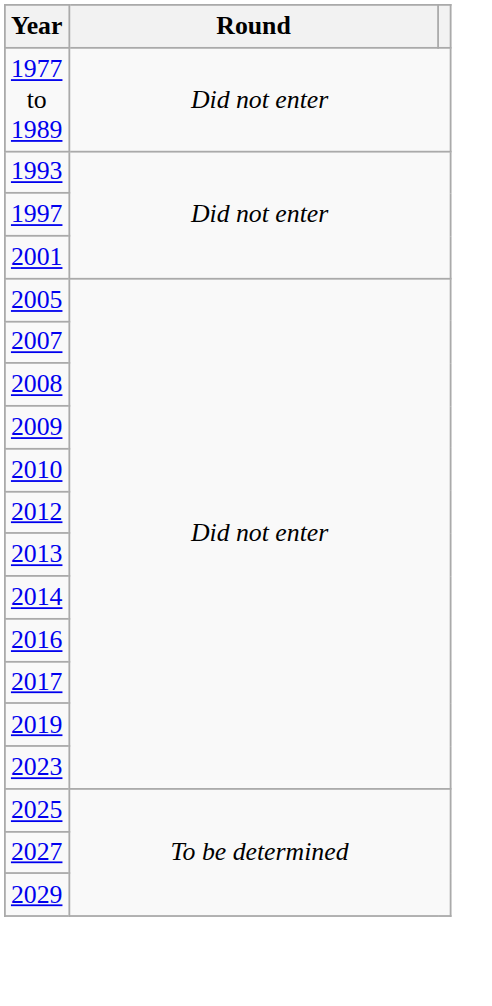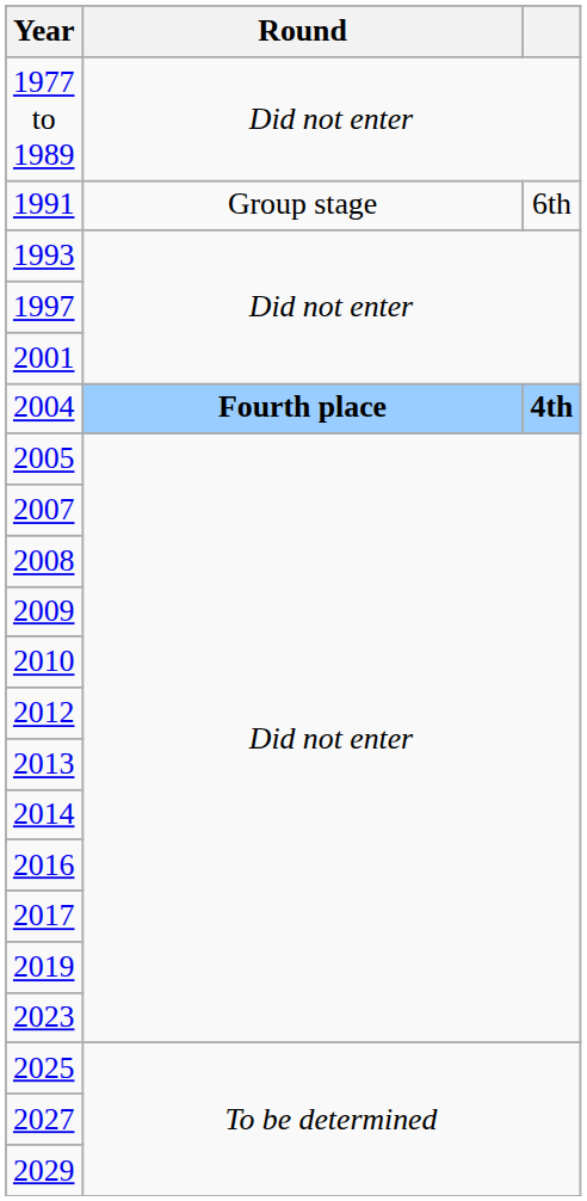 <table class="wikitable" style="text-align: center; font-size:90%">
 <tr>
 <th>Year</th>
 <th style="width:200px">Round</th>
 <th></th>
 </tr>
 <tr>
 <td><a href='#'>1977</a><br>to<br><a href='#'>1989</a></td>
 <td colspan="2"><em>Did not enter</em></td>
 </tr>
 <tr>
+<td><a href='#'>1991</a></td>
+<td>Group stage</td>
+<td>6th</td>
+</tr>
+<tr>
 <td><a href='#'>1993</a></td>
 <td colspan="2" rowspan="3"><em>Did not enter</em></td>
 </tr>
 <tr>
 <td><a href='#'>1997</a></td>
 </tr>
 <tr>
 <td><a href='#'>2001</a></td>
+</tr>
+<tr>
+<td><a href='#'>2004</a></td>
+<td bgcolor="9acdff"><strong>Fourth place</strong></td>
+<td bgcolor="9acdff"><strong>4th</strong></td>
 </tr>
 <tr>
 <td><a href='#'>2005</a></td>
 <td colspan="2" rowspan="12"><em>Did not enter</em></td>
 </tr>
 <tr>
 <td><a href='#'>2007</a></td>
 </tr>
 <tr>
 <td><a href='#'>2008</a></td>
 </tr>
 <tr>
 <td><a href='#'>2009</a></td>
 </tr>
 <tr>
 <td><a href='#'>2010</a></td>
 </tr>
 <tr>
 <td><a href='#'>2012</a></td>
 </tr>
 <tr>
 <td><a href='#'>2013</a></td>
 </tr>
 <tr>
 <td><a href='#'>2014</a></td>
 </tr>
 <tr>
 <td><a href='#'>2016</a></td>
 </tr>
 <tr>
 <td><a href='#'>2017</a></td>
 </tr>
 <tr>
 <td><a href='#'>2019</a></td>
 </tr>
 <tr>
 <td><a href='#'>2023</a></td>
 </tr>
 <tr>
 <td><a href='#'>2025</a></td>
 <td colspan="2" rowspan="3"><em>To be determined</em></td>
 </tr>
 <tr>
 <td><a href='#'>2027</a></td>
 </tr>
 <tr>
 <td><a href='#'>2029</a></td>
 </tr>
 </table>
